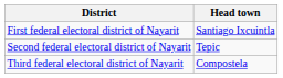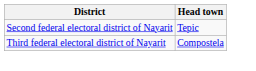 <table class="wikitable" border="1">
 <tr style="background:#efefef;">
 <th><strong>District</strong></th>
 <th><strong>Head town</strong></th>
-</tr>
-<tr>
-<td><a href='#'>First federal electoral district of Nayarit</a></td>
-<td><a href='#'>Santiago Ixcuintla</a></td>
 </tr>
 <tr>
 <td><a href='#'>Second federal electoral district of Nayarit</a></td>
 <td><a href='#'>Tepic</a></td>
 </tr>
 <tr>
 <td><a href='#'>Third federal electoral district of Nayarit</a></td>
 <td><a href='#'>Compostela</a></td>
 </tr>
 </table>
